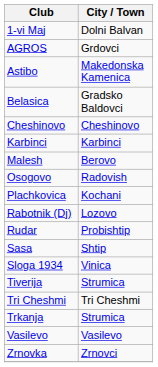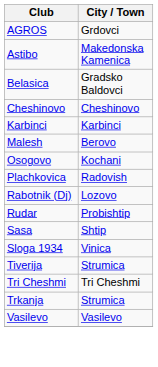 <table class="wikitable sortable">
 <tr>
 <th width="100px">Club</th>
 <th width="100px">City / Town</th>
-</tr>
-<tr>
-<td><a href='#'>1-vi Maj</a></td>
-<td>Dolni Balvan</td>
 </tr>
 <tr>
 <td><a href='#'>AGROS</a></td>
 <td>Grdovci</td>
 </tr>
 <tr>
 <td><a href='#'>Astibo</a></td>
 <td><a href='#'>Makedonska Kamenica</a></td>
 </tr>
 <tr>
 <td><a href='#'>Belasica</a></td>
 <td>Gradsko Baldovci</td>
 </tr>
 <tr>
 <td><a href='#'>Cheshinovo</a></td>
 <td><a href='#'>Cheshinovo</a></td>
 </tr>
 <tr>
 <td><a href='#'>Karbinci</a></td>
 <td><a href='#'>Karbinci</a></td>
 </tr>
 <tr>
 <td><a href='#'>Malesh</a></td>
 <td><a href='#'>Berovo</a></td>
 </tr>
 <tr>
 <td><a href='#'>Osogovo</a></td>
-<td><a href='#'>Radovish</a></td>
+<td><a href='#'>Kochani</a></td>
 </tr>
 <tr>
 <td><a href='#'>Plachkovica</a></td>
-<td><a href='#'>Kochani</a></td>
+<td><a href='#'>Radovish</a></td>
 </tr>
 <tr>
 <td><a href='#'>Rabotnik (Dj)</a></td>
 <td><a href='#'>Lozovo</a></td>
 </tr>
 <tr>
 <td><a href='#'>Rudar</a></td>
 <td><a href='#'>Probishtip</a></td>
 </tr>
 <tr>
 <td><a href='#'>Sasa</a></td>
 <td><a href='#'>Shtip</a></td>
 </tr>
 <tr>
 <td><a href='#'>Sloga 1934</a></td>
 <td><a href='#'>Vinica</a></td>
 </tr>
 <tr>
 <td><a href='#'>Tiverija</a></td>
 <td><a href='#'>Strumica</a></td>
 </tr>
 <tr>
 <td><a href='#'>Tri Cheshmi</a></td>
 <td>Tri Cheshmi</td>
 </tr>
 <tr>
 <td><a href='#'>Trkanja</a></td>
 <td><a href='#'>Strumica</a></td>
 </tr>
 <tr>
 <td><a href='#'>Vasilevo</a></td>
 <td><a href='#'>Vasilevo</a></td>
 </tr>
 <tr>
-<td><a href='#'>Zrnovka</a></td>
-<td><a href='#'>Zrnovci</a></td>
-</tr>
-<tr>
 </tr>
 </table>
